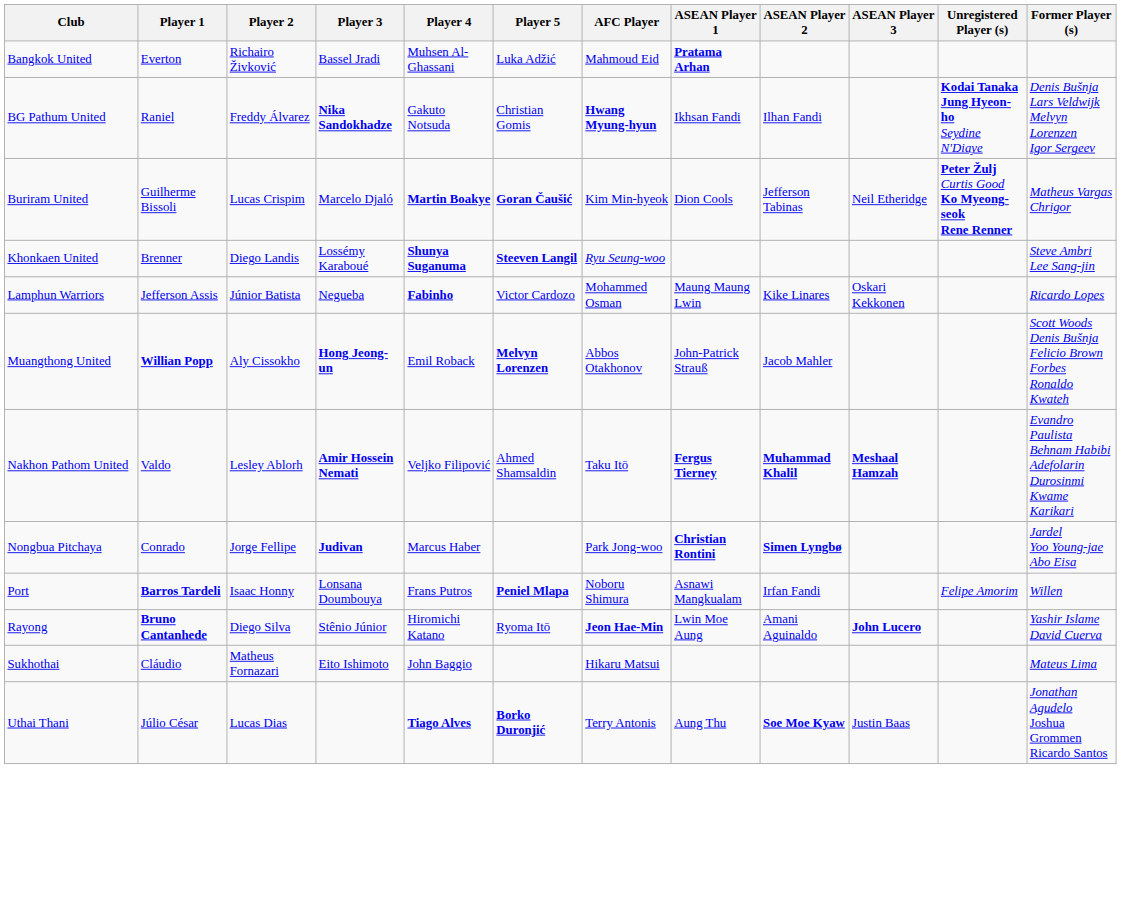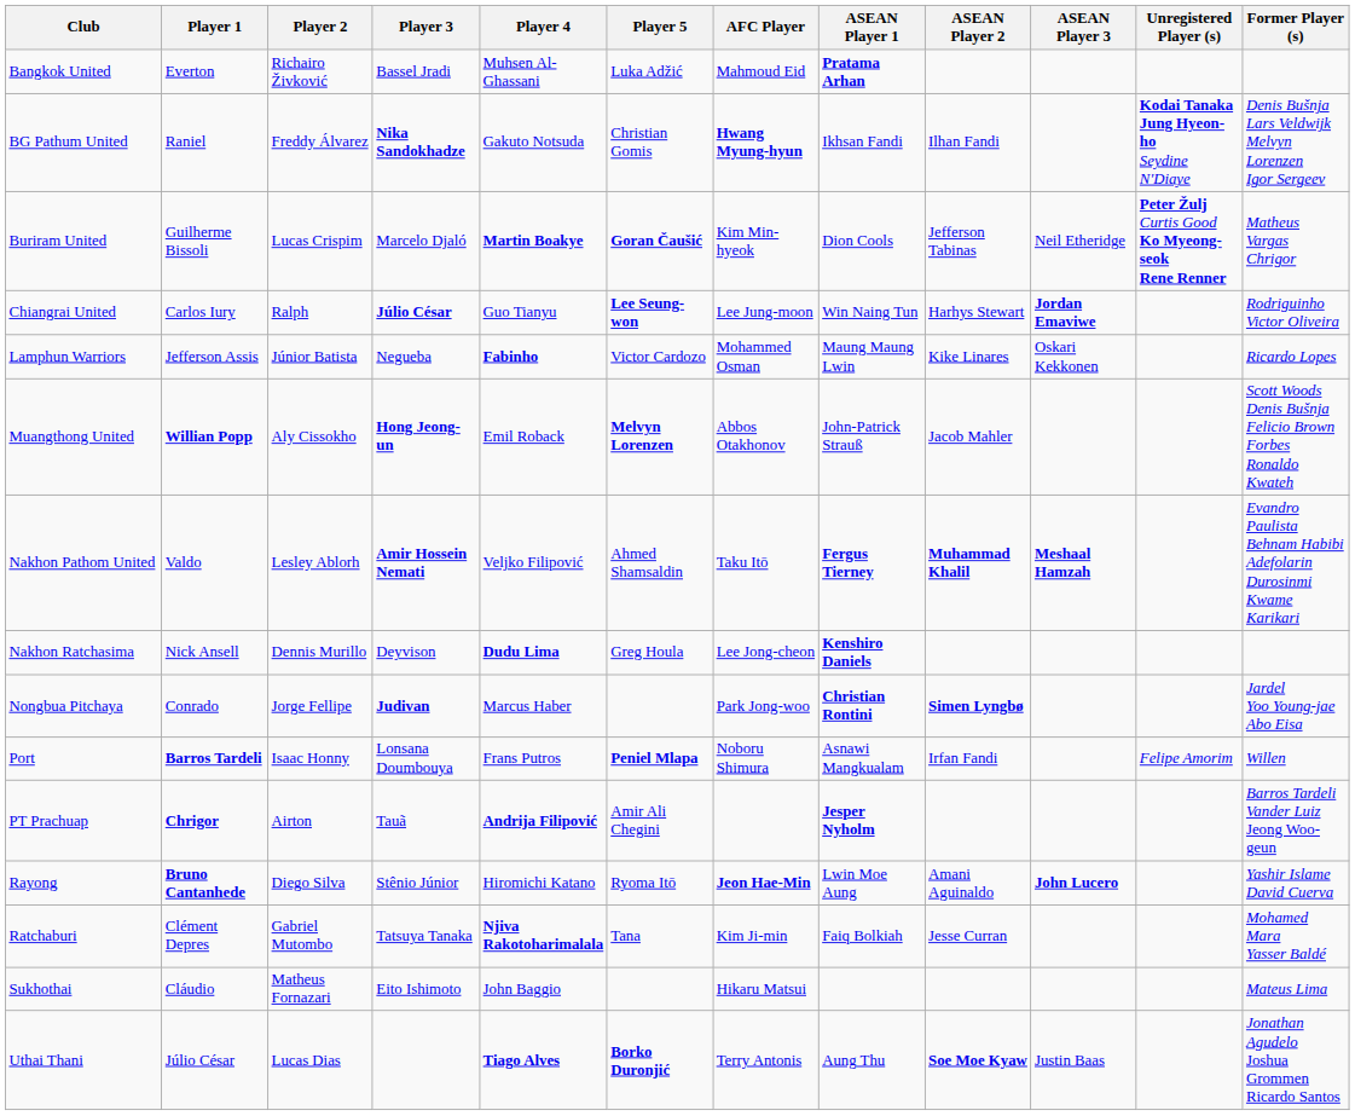 <table class="wikitable sortable" style="font-size:90%;">
 <tr>
 <th style="width:12%">Club</th>
 <th style="width:8%">Player 1</th>
 <th style="width:8%">Player 2</th>
 <th style="width:8%">Player 3</th>
 <th style="width:8%">Player 4</th>
 <th style="width:8%">Player 5</th>
 <th style="width:8%">AFC Player</th>
 <th style="width:8%">ASEAN Player 1</th>
 <th style="width:8%">ASEAN Player 2</th>
 <th style="width:8%">ASEAN Player 3</th>
 <th style="width:8%">Unregistered Player (s)</th>
 <th style="width:8%">Former Player (s)</th>
 </tr>
 <tr>
 <td><a href='#'>Bangkok United</a></td>
 <td> <a href='#'>Everton</a></td>
 <td> <a href='#'>Richairo Živković</a></td>
 <td> <a href='#'>Bassel Jradi</a></td>
 <td> <a href='#'>Muhsen Al-Ghassani</a></td>
 <td> <a href='#'>Luka Adžić</a></td>
 <td> <a href='#'>Mahmoud Eid</a></td>
 <td> <strong><a href='#'>Pratama Arhan</a></strong></td>
 <td></td>
 <td></td>
 <td></td>
 <td></td>
 </tr>
 <tr>
 <td><a href='#'>BG Pathum United</a></td>
 <td> <a href='#'>Raniel</a></td>
 <td> <a href='#'>Freddy Álvarez</a></td>
 <td>  <strong><a href='#'>Nika Sandokhadze</a></strong></td>
 <td> <a href='#'>Gakuto Notsuda</a></td>
 <td> <a href='#'>Christian Gomis</a></td>
 <td> <strong><a href='#'>Hwang Myung-hyun</a></strong></td>
 <td> <a href='#'>Ikhsan Fandi</a></td>
 <td> <a href='#'>Ilhan Fandi</a></td>
 <td></td>
 <td> <strong><a href='#'>Kodai Tanaka</a></strong> <br>  <strong><a href='#'>Jung Hyeon-ho</a></strong> <br>   <em><a href='#'>Seydine N'Diaye</a></em></td>
 <td> <em><a href='#'>Denis Bušnja</a></em> <br>  <em><a href='#'>Lars Veldwijk</a></em> <br>  <em><a href='#'>Melvyn Lorenzen</a></em> <br>  <em><a href='#'>Igor Sergeev</a></em></td>
 </tr>
 <tr>
 <td><a href='#'>Buriram United</a></td>
 <td> <a href='#'>Guilherme Bissoli</a></td>
 <td> <a href='#'>Lucas Crispim</a></td>
 <td> <a href='#'>Marcelo Djaló</a></td>
 <td> <strong><a href='#'>Martin Boakye</a></strong></td>
 <td> <strong><a href='#'>Goran Čaušić</a></strong></td>
 <td> <a href='#'>Kim Min-hyeok</a></td>
 <td> <a href='#'>Dion Cools</a></td>
 <td> <a href='#'>Jefferson Tabinas</a></td>
 <td> <a href='#'>Neil Etheridge</a></td>
 <td> <strong><a href='#'>Peter Žulj</a></strong> <br>  <em><a href='#'>Curtis Good</a></em> <br>  <strong><a href='#'>Ko Myeong-seok</a></strong> <br>  <strong><a href='#'>Rene Renner</a></strong></td>
 <td> <em><a href='#'>Matheus Vargas</a></em> <br>  <em><a href='#'>Chrigor</a></em></td>
 </tr>
 <tr>
-<td><a href='#'>Khonkaen United</a></td>
-<td> <a href='#'>Brenner</a></td>
-<td> <a href='#'>Diego Landis</a></td>
-<td> <a href='#'>Lossémy Karaboué</a></td>
-<td> <strong><a href='#'>Shunya Suganuma</a></strong></td>
-<td> <strong><a href='#'>Steeven Langil</a></strong></td>
-<td> <em><a href='#'>Ryu Seung-woo</a></em></td>
+<td><a href='#'>Chiangrai United</a></td>
+<td> <a href='#'>Carlos Iury</a></td>
+<td> <a href='#'>Ralph</a></td>
+<td> <strong><a href='#'>Júlio César</a></strong></td>
+<td> <a href='#'>Guo Tianyu</a></td>
+<td> <strong><a href='#'>Lee Seung-won</a></strong></td>
+<td> <a href='#'>Lee Jung-moon</a></td>
+<td> <a href='#'>Win Naing Tun</a></td>
+<td> <a href='#'>Harhys Stewart</a></td>
+<td> <strong><a href='#'>Jordan Emaviwe</a></strong></td>
 <td></td>
-<td></td>
-<td></td>
-<td></td>
-<td> <em><a href='#'>Steve Ambri</a></em> <br>  <em><a href='#'>Lee Sang-jin</a></em></td>
+<td> <em><a href='#'>Rodriguinho</a></em> <br>  <em><a href='#'>Victor Oliveira</a></em></td>
 </tr>
 <tr>
 <td><a href='#'>Lamphun Warriors</a></td>
 <td> <a href='#'>Jefferson Assis</a></td>
 <td> <a href='#'>Júnior Batista</a></td>
 <td> <a href='#'>Negueba</a></td>
 <td> <strong><a href='#'>Fabinho</a></strong></td>
 <td> <a href='#'>Victor Cardozo</a></td>
 <td> <a href='#'>Mohammed Osman</a></td>
 <td> <a href='#'>Maung Maung Lwin</a></td>
 <td> <a href='#'>Kike Linares</a></td>
 <td> <a href='#'>Oskari Kekkonen</a></td>
 <td></td>
 <td> <em><a href='#'>Ricardo Lopes</a></em></td>
 </tr>
 <tr>
 <td><a href='#'>Muangthong United</a></td>
 <td> <strong><a href='#'>Willian Popp</a></strong></td>
 <td> <a href='#'>Aly Cissokho</a></td>
 <td> <strong><a href='#'>Hong Jeong-un</a></strong></td>
 <td> <a href='#'>Emil Roback</a></td>
 <td> <strong><a href='#'>Melvyn Lorenzen</a></strong></td>
 <td> <a href='#'>Abbos Otakhonov</a></td>
 <td> <a href='#'>John-Patrick Strauß</a></td>
 <td> <a href='#'>Jacob Mahler</a></td>
 <td></td>
 <td></td>
 <td> <em><a href='#'>Scott Woods</a></em> <br>  <em><a href='#'>Denis Bušnja</a></em> <br>  <em><a href='#'>Felicio Brown Forbes</a></em> <br>  <em><a href='#'>Ronaldo Kwateh</a></em></td>
 </tr>
 <tr>
 <td><a href='#'>Nakhon Pathom United</a></td>
 <td> <a href='#'>Valdo</a></td>
 <td> <a href='#'>Lesley Ablorh</a></td>
 <td> <strong><a href='#'>Amir Hossein Nemati</a></strong></td>
 <td> <a href='#'>Veljko Filipović</a></td>
 <td> <a href='#'>Ahmed Shamsaldin</a></td>
 <td> <a href='#'>Taku Itō</a></td>
 <td> <strong><a href='#'>Fergus Tierney</a></strong></td>
 <td> <strong><a href='#'>Muhammad Khalil</a></strong></td>
 <td> <strong><a href='#'>Meshaal Hamzah</a></strong></td>
 <td></td>
 <td> <em><a href='#'>Evandro Paulista</a></em> <br>  <em><a href='#'>Behnam Habibi</a></em> <br>  <em><a href='#'>Adefolarin Durosinmi</a></em> <br>  <em><a href='#'>Kwame Karikari</a></em></td>
 </tr>
 <tr>
+<td><a href='#'>Nakhon Ratchasima</a></td>
+<td> <a href='#'>Nick Ansell</a></td>
+<td> <a href='#'>Dennis Murillo</a></td>
+<td> <a href='#'>Deyvison</a></td>
+<td> <strong><a href='#'>Dudu Lima</a></strong></td>
+<td> <a href='#'>Greg Houla</a></td>
+<td> <a href='#'>Lee Jong-cheon</a></td>
+<td> <strong><a href='#'>Kenshiro Daniels</a></strong></td>
+<td></td>
+<td></td>
+<td></td>
+<td></td>
+</tr>
+<tr>
 <td><a href='#'>Nongbua Pitchaya</a></td>
 <td> <a href='#'>Conrado</a></td>
 <td> <a href='#'>Jorge Fellipe</a></td>
 <td> <strong><a href='#'>Judivan</a></strong></td>
 <td> <a href='#'>Marcus Haber</a></td>
 <td></td>
 <td> <a href='#'>Park Jong-woo</a></td>
 <td> <strong><a href='#'>Christian Rontini</a></strong></td>
 <td> <strong><a href='#'>Simen Lyngbø</a></strong></td>
 <td></td>
 <td></td>
 <td> <em><a href='#'>Jardel</a></em> <br>  <em><a href='#'>Yoo Young-jae</a></em> <br>  <em><a href='#'>Abo Eisa</a></em></td>
 </tr>
 <tr>
 <td><a href='#'>Port</a></td>
 <td> <strong><a href='#'>Barros Tardeli</a></strong></td>
 <td> <a href='#'>Isaac Honny</a></td>
 <td> <a href='#'>Lonsana Doumbouya</a></td>
 <td> <a href='#'>Frans Putros</a></td>
 <td> <strong><a href='#'>Peniel Mlapa</a></strong></td>
 <td> <a href='#'>Noboru Shimura</a></td>
 <td> <a href='#'>Asnawi Mangkualam</a></td>
 <td> <a href='#'>Irfan Fandi</a></td>
 <td></td>
 <td> <em><a href='#'>Felipe Amorim</a></em></td>
 <td> <em><a href='#'>Willen</a></em></td>
 </tr>
 <tr>
+<td><a href='#'>PT Prachuap</a></td>
+<td> <strong><a href='#'>Chrigor</a></strong></td>
+<td> <a href='#'>Airton</a></td>
+<td> <a href='#'>Tauã</a></td>
+<td> <strong><a href='#'>Andrija Filipović</a></strong></td>
+<td> <a href='#'>Amir Ali Chegini</a></td>
+<td></td>
+<td> <strong><a href='#'>Jesper Nyholm</a></strong></td>
+<td></td>
+<td></td>
+<td></td>
+<td> <em><a href='#'>Barros Tardeli</a></em> <br>  <em><a href='#'>Vander Luiz</a></em> <br>  <a href='#'>Jeong Woo-geun</a></td>
+</tr>
+<tr>
 <td><a href='#'>Rayong</a></td>
 <td> <strong><a href='#'>Bruno Cantanhede</a></strong></td>
 <td> <a href='#'>Diego Silva</a></td>
 <td> <a href='#'>Stênio Júnior</a></td>
 <td> <a href='#'>Hiromichi Katano</a></td>
 <td> <a href='#'>Ryoma Itō</a></td>
 <td> <strong><a href='#'>Jeon Hae-Min</a></strong></td>
 <td> <a href='#'>Lwin Moe Aung</a></td>
 <td> <a href='#'>Amani Aguinaldo</a></td>
 <td> <strong><a href='#'>John Lucero</a></strong></td>
 <td></td>
 <td> <em><a href='#'>Yashir Islame</a></em> <br>  <em><a href='#'>David Cuerva</a></em></td>
+</tr>
+<tr>
+<td><a href='#'>Ratchaburi</a></td>
+<td> <a href='#'>Clément Depres</a></td>
+<td> <a href='#'>Gabriel Mutombo</a></td>
+<td> <a href='#'>Tatsuya Tanaka</a></td>
+<td> <strong><a href='#'>Njiva Rakotoharimalala</a></strong></td>
+<td> <a href='#'>Tana</a></td>
+<td> <a href='#'>Kim Ji-min</a></td>
+<td> <a href='#'>Faiq Bolkiah</a></td>
+<td> <a href='#'>Jesse Curran</a></td>
+<td></td>
+<td></td>
+<td> <em><a href='#'>Mohamed Mara</a></em> <br>  <em><a href='#'>Yasser Baldé</a></em></td>
 </tr>
 <tr>
 <td><a href='#'>Sukhothai</a></td>
 <td> <a href='#'>Cláudio</a></td>
 <td> <a href='#'>Matheus Fornazari</a></td>
 <td> <a href='#'>Eito Ishimoto</a></td>
 <td> <a href='#'>John Baggio</a></td>
 <td></td>
 <td> <a href='#'>Hikaru Matsui</a></td>
 <td></td>
 <td></td>
 <td></td>
 <td></td>
 <td> <em><a href='#'>Mateus Lima</a></em></td>
 </tr>
 <tr>
 <td><a href='#'>Uthai Thani</a></td>
 <td> <a href='#'>Júlio César</a></td>
 <td> <a href='#'>Lucas Dias</a></td>
 <td></td>
 <td> <strong><a href='#'>Tiago Alves</a></strong></td>
 <td> <strong><a href='#'>Borko Duronjić</a></strong></td>
 <td> <a href='#'>Terry Antonis</a></td>
 <td> <a href='#'>Aung Thu</a></td>
 <td> <strong><a href='#'>Soe Moe Kyaw</a></strong></td>
 <td> <a href='#'>Justin Baas</a></td>
 <td></td>
 <td> <em><a href='#'>Jonathan Agudelo</a></em> <br>  <a href='#'>Joshua Grommen</a> <br>  <a href='#'>Ricardo Santos</a></td>
 </tr>
 </table>
